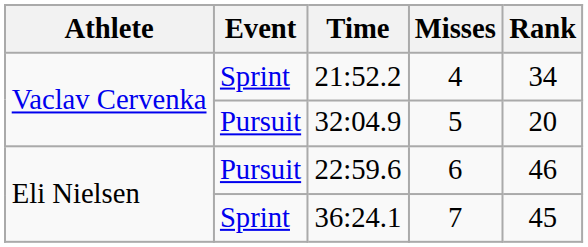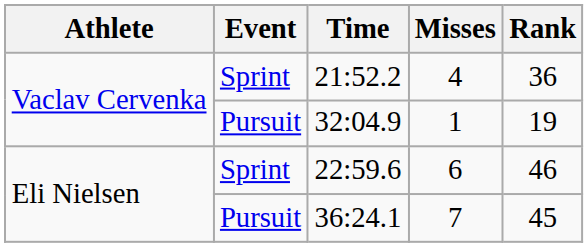 <table class="wikitable" style="font-size:90%">
 <tr>
 <th>Athlete</th>
 <th>Event</th>
 <th>Time</th>
 <th>Misses</th>
 <th>Rank</th>
 </tr>
 <tr align=center>
 <td align=left rowspan=2><a href='#'>Vaclav Cervenka</a></td>
 <td align=left><a href='#'>Sprint</a></td>
 <td>21:52.2</td>
 <td>4</td>
-<td>34</td>
+<td>36</td>
 </tr>
 <tr align=center>
 <td align=left><a href='#'>Pursuit</a></td>
 <td>32:04.9</td>
-<td>5</td>
-<td>20</td>
+<td>1</td>
+<td>19</td>
 </tr>
 <tr align=center>
 <td align=left rowspan=2>Eli Nielsen</td>
-<td align=left><a href='#'>Pursuit</a></td>
+<td align=left><a href='#'>Sprint</a></td>
 <td>22:59.6</td>
 <td>6</td>
 <td>46</td>
 </tr>
 <tr align=center>
-<td align=left><a href='#'>Sprint</a></td>
+<td align=left><a href='#'>Pursuit</a></td>
 <td>36:24.1</td>
 <td>7</td>
 <td>45</td>
 </tr>
 </table>
